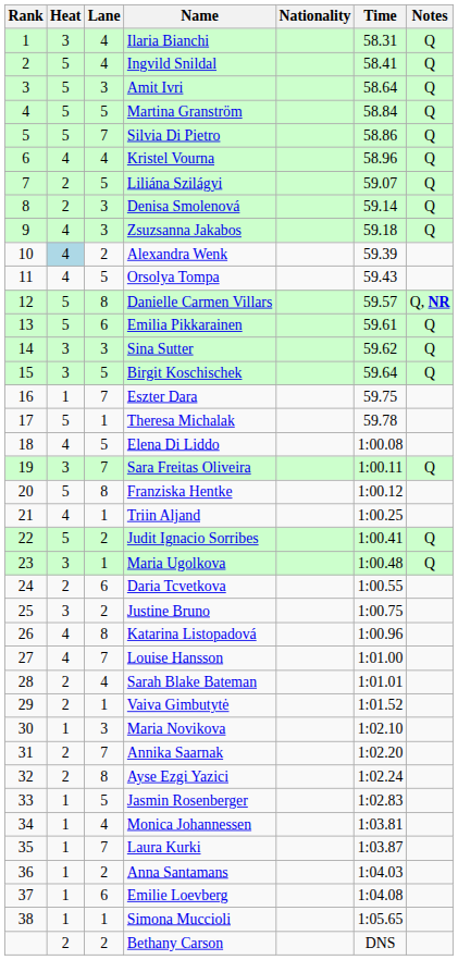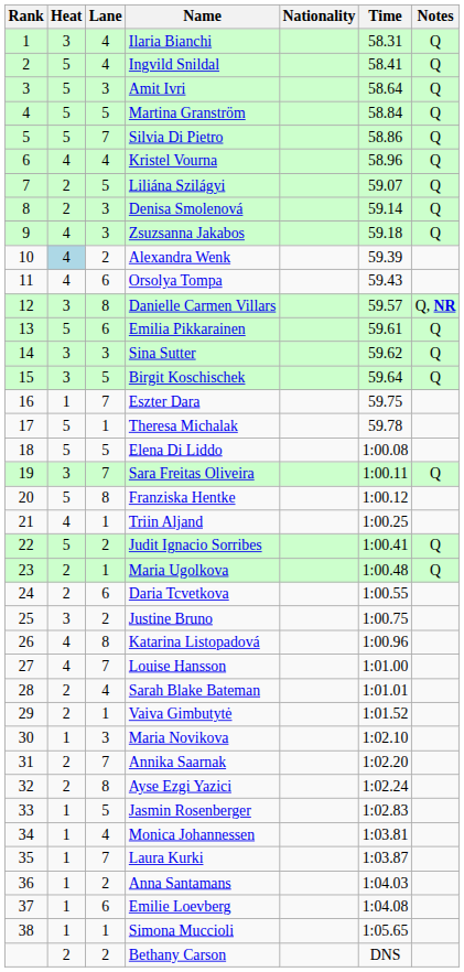 <table class="wikitable sortable" style="text-align:center">
 <tr>
 <th>Rank</th>
 <th>Heat</th>
 <th>Lane</th>
 <th>Name</th>
 <th>Nationality</th>
 <th>Time</th>
 <th>Notes</th>
 </tr>
 <tr bgcolor=ccffcc>
 <td>1</td>
 <td>3</td>
 <td>4</td>
 <td align=left><a href='#'>Ilaria Bianchi</a></td>
 <td align=left></td>
 <td>58.31</td>
 <td>Q</td>
 </tr>
 <tr bgcolor=ccffcc>
 <td>2</td>
 <td>5</td>
 <td>4</td>
 <td align=left><a href='#'>Ingvild Snildal</a></td>
 <td align=left></td>
 <td>58.41</td>
 <td>Q</td>
 </tr>
 <tr bgcolor=ccffcc>
 <td>3</td>
 <td>5</td>
 <td>3</td>
 <td align=left><a href='#'>Amit Ivri</a></td>
 <td align=left></td>
 <td>58.64</td>
 <td>Q</td>
 </tr>
 <tr bgcolor=ccffcc>
 <td>4</td>
 <td>5</td>
 <td>5</td>
 <td align=left><a href='#'>Martina Granström</a></td>
 <td align=left></td>
 <td>58.84</td>
 <td>Q</td>
 </tr>
 <tr bgcolor=ccffcc>
 <td>5</td>
 <td>5</td>
 <td>7</td>
 <td align=left><a href='#'>Silvia Di Pietro</a></td>
 <td align=left></td>
 <td>58.86</td>
 <td>Q</td>
 </tr>
 <tr bgcolor=ccffcc>
 <td>6</td>
 <td>4</td>
 <td>4</td>
 <td align=left><a href='#'>Kristel Vourna</a></td>
 <td align=left></td>
 <td>58.96</td>
 <td>Q</td>
 </tr>
 <tr bgcolor=ccffcc>
 <td>7</td>
 <td>2</td>
 <td>5</td>
 <td align=left><a href='#'>Liliána Szilágyi</a></td>
 <td align=left></td>
 <td>59.07</td>
 <td>Q</td>
 </tr>
 <tr bgcolor=ccffcc>
 <td>8</td>
 <td>2</td>
 <td>3</td>
 <td align=left><a href='#'>Denisa Smolenová</a></td>
 <td align=left></td>
 <td>59.14</td>
 <td>Q</td>
 </tr>
 <tr bgcolor=ccffcc>
 <td>9</td>
 <td>4</td>
 <td>3</td>
 <td align=left><a href='#'>Zsuzsanna Jakabos</a></td>
 <td align=left></td>
 <td>59.18</td>
 <td>Q</td>
 </tr>
 <tr>
 <td>10</td>
 <td style="background: lightblue;">4</td>
 <td>2</td>
 <td align=left><a href='#'>Alexandra Wenk</a></td>
 <td align=left></td>
 <td>59.39</td>
 <td></td>
 </tr>
 <tr>
 <td>11</td>
 <td>4</td>
-<td>5</td>
+<td>6</td>
 <td align=left><a href='#'>Orsolya Tompa</a></td>
 <td align=left></td>
 <td>59.43</td>
 <td></td>
 </tr>
 <tr bgcolor=ccffcc>
 <td>12</td>
-<td>5</td>
+<td>3</td>
 <td>8</td>
 <td align=left><a href='#'>Danielle Carmen Villars</a></td>
 <td align=left></td>
 <td>59.57</td>
 <td>Q, <strong><a href='#'>NR</a></strong></td>
 </tr>
 <tr bgcolor=ccffcc>
 <td>13</td>
 <td>5</td>
 <td>6</td>
 <td align=left><a href='#'>Emilia Pikkarainen</a></td>
 <td align=left></td>
 <td>59.61</td>
 <td>Q</td>
 </tr>
 <tr bgcolor=ccffcc>
 <td>14</td>
 <td>3</td>
 <td>3</td>
 <td align=left><a href='#'>Sina Sutter</a></td>
 <td align=left></td>
 <td>59.62</td>
 <td>Q</td>
 </tr>
 <tr bgcolor=ccffcc>
 <td>15</td>
 <td>3</td>
 <td>5</td>
 <td align=left><a href='#'>Birgit Koschischek</a></td>
 <td align=left></td>
 <td>59.64</td>
 <td>Q</td>
 </tr>
 <tr>
 <td>16</td>
 <td>1</td>
 <td>7</td>
 <td align=left><a href='#'>Eszter Dara</a></td>
 <td align=left></td>
 <td>59.75</td>
 <td></td>
 </tr>
 <tr>
 <td>17</td>
 <td>5</td>
 <td>1</td>
 <td align=left><a href='#'>Theresa Michalak</a></td>
 <td align=left></td>
 <td>59.78</td>
 <td></td>
 </tr>
 <tr>
 <td>18</td>
-<td>4</td>
+<td>5</td>
 <td>5</td>
 <td align=left><a href='#'>Elena Di Liddo</a></td>
 <td align=left></td>
 <td>1:00.08</td>
 <td></td>
 </tr>
 <tr bgcolor=ccffcc>
 <td>19</td>
 <td>3</td>
 <td>7</td>
 <td align=left><a href='#'>Sara Freitas Oliveira</a></td>
 <td align=left></td>
 <td>1:00.11</td>
 <td>Q</td>
 </tr>
 <tr>
 <td>20</td>
 <td>5</td>
 <td>8</td>
 <td align=left><a href='#'>Franziska Hentke</a></td>
 <td align=left></td>
 <td>1:00.12</td>
 <td></td>
 </tr>
 <tr>
 <td>21</td>
 <td>4</td>
 <td>1</td>
 <td align=left><a href='#'>Triin Aljand</a></td>
 <td align=left></td>
 <td>1:00.25</td>
 <td></td>
 </tr>
 <tr bgcolor=ccffcc>
 <td>22</td>
 <td>5</td>
 <td>2</td>
 <td align=left><a href='#'>Judit Ignacio Sorribes</a></td>
 <td align=left></td>
 <td>1:00.41</td>
 <td>Q</td>
 </tr>
 <tr bgcolor=ccffcc>
 <td>23</td>
-<td>3</td>
+<td>2</td>
 <td>1</td>
 <td align=left><a href='#'>Maria Ugolkova</a></td>
 <td align=left></td>
 <td>1:00.48</td>
 <td>Q</td>
 </tr>
 <tr>
 <td>24</td>
 <td>2</td>
 <td>6</td>
 <td align=left><a href='#'>Daria Tcvetkova</a></td>
 <td align=left></td>
 <td>1:00.55</td>
 <td></td>
 </tr>
 <tr>
 <td>25</td>
 <td>3</td>
 <td>2</td>
 <td align=left><a href='#'>Justine Bruno</a></td>
 <td align=left></td>
 <td>1:00.75</td>
 <td></td>
 </tr>
 <tr>
 <td>26</td>
 <td>4</td>
 <td>8</td>
 <td align=left><a href='#'>Katarina Listopadová</a></td>
 <td align=left></td>
 <td>1:00.96</td>
 <td></td>
 </tr>
 <tr>
 <td>27</td>
 <td>4</td>
 <td>7</td>
 <td align=left><a href='#'>Louise Hansson</a></td>
 <td align=left></td>
 <td>1:01.00</td>
 <td></td>
 </tr>
 <tr>
 <td>28</td>
 <td>2</td>
 <td>4</td>
 <td align=left><a href='#'>Sarah Blake Bateman</a></td>
 <td align=left></td>
 <td>1:01.01</td>
 <td></td>
 </tr>
 <tr>
 <td>29</td>
 <td>2</td>
 <td>1</td>
 <td align=left><a href='#'>Vaiva Gimbutytė</a></td>
 <td align=left></td>
 <td>1:01.52</td>
 <td></td>
 </tr>
 <tr>
 <td>30</td>
 <td>1</td>
 <td>3</td>
 <td align=left><a href='#'>Maria Novikova</a></td>
 <td align=left></td>
 <td>1:02.10</td>
 <td></td>
 </tr>
 <tr>
 <td>31</td>
 <td>2</td>
 <td>7</td>
 <td align=left><a href='#'>Annika Saarnak</a></td>
 <td align=left></td>
 <td>1:02.20</td>
 <td></td>
 </tr>
 <tr>
 <td>32</td>
 <td>2</td>
 <td>8</td>
 <td align=left><a href='#'>Ayse Ezgi Yazici</a></td>
 <td align=left></td>
 <td>1:02.24</td>
 <td></td>
 </tr>
 <tr>
 <td>33</td>
 <td>1</td>
 <td>5</td>
 <td align=left><a href='#'>Jasmin Rosenberger</a></td>
 <td align=left></td>
 <td>1:02.83</td>
 <td></td>
 </tr>
 <tr>
 <td>34</td>
 <td>1</td>
 <td>4</td>
 <td align=left><a href='#'>Monica Johannessen</a></td>
 <td align=left></td>
 <td>1:03.81</td>
 <td></td>
 </tr>
 <tr>
 <td>35</td>
 <td>1</td>
 <td>7</td>
 <td align=left><a href='#'>Laura Kurki</a></td>
 <td align=left></td>
 <td>1:03.87</td>
 <td></td>
 </tr>
 <tr>
 <td>36</td>
 <td>1</td>
 <td>2</td>
 <td align=left><a href='#'>Anna Santamans</a></td>
 <td align=left></td>
 <td>1:04.03</td>
 <td></td>
 </tr>
 <tr>
 <td>37</td>
 <td>1</td>
 <td>6</td>
 <td align=left><a href='#'>Emilie Loevberg</a></td>
 <td align=left></td>
 <td>1:04.08</td>
 <td></td>
 </tr>
 <tr>
 <td>38</td>
 <td>1</td>
 <td>1</td>
 <td align=left><a href='#'>Simona Muccioli</a></td>
 <td align=left></td>
 <td>1:05.65</td>
 <td></td>
 </tr>
 <tr>
 <td></td>
 <td>2</td>
 <td>2</td>
 <td align=left><a href='#'>Bethany Carson</a></td>
 <td align=left></td>
 <td>DNS</td>
 <td></td>
 </tr>
 </table>
